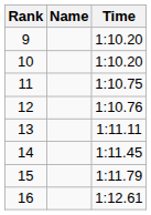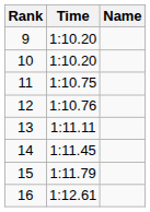 <table class="wikitable">
 <tr>
 <th>Rank</th>
+<th>Time</th>
 <th>Name</th>
-<th>Time</th>
 </tr>
 <tr>
 <td align="center">9</td>
+<td align="center">1:10.20</td>
 <td></td>
-<td align="center">1:10.20</td>
 </tr>
 <tr>
 <td align="center">10</td>
+<td align="center">1:10.20</td>
 <td></td>
-<td align="center">1:10.20</td>
 </tr>
 <tr>
 <td align="center">11</td>
+<td align="center">1:10.75</td>
 <td></td>
-<td align="center">1:10.75</td>
 </tr>
 <tr>
 <td align="center">12</td>
+<td align="center">1:10.76</td>
 <td></td>
-<td align="center">1:10.76</td>
 </tr>
 <tr>
 <td align="center">13</td>
+<td align="center">1:11.11</td>
 <td></td>
-<td align="center">1:11.11</td>
 </tr>
 <tr>
 <td align="center">14</td>
+<td align="center">1:11.45</td>
 <td></td>
-<td align="center">1:11.45</td>
 </tr>
 <tr>
 <td align="center">15</td>
+<td align="center">1:11.79</td>
 <td></td>
-<td align="center">1:11.79</td>
 </tr>
 <tr>
 <td align="center">16</td>
+<td align="center">1:12.61</td>
 <td></td>
-<td align="center">1:12.61</td>
 </tr>
 </table>
